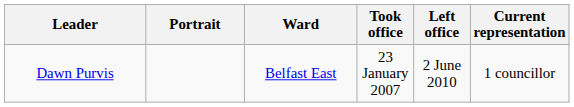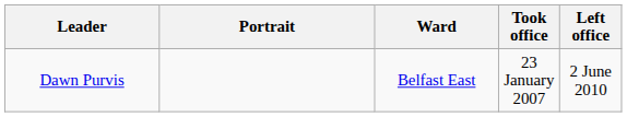 <table class="wikitable" style="text-align:center">
 <tr>
 <th style="width:25%;">Leader<br></th>
 <th width=60>Portrait</th>
 <th style="width:20%;">Ward</th>
 <th style="width:10%;">Took office</th>
 <th style="width:10%;">Left office</th>
-<th style="width:10%;">Current representation</th>
 </tr>
 <tr>
 <td><a href='#'>Dawn Purvis</a><br></td>
 <td></td>
 <td><a href='#'>Belfast East</a> </td>
 <td>23 January 2007</td>
 <td>2 June 2010</td>
-<td>1 councillor</td>
 </tr>
 </table>
